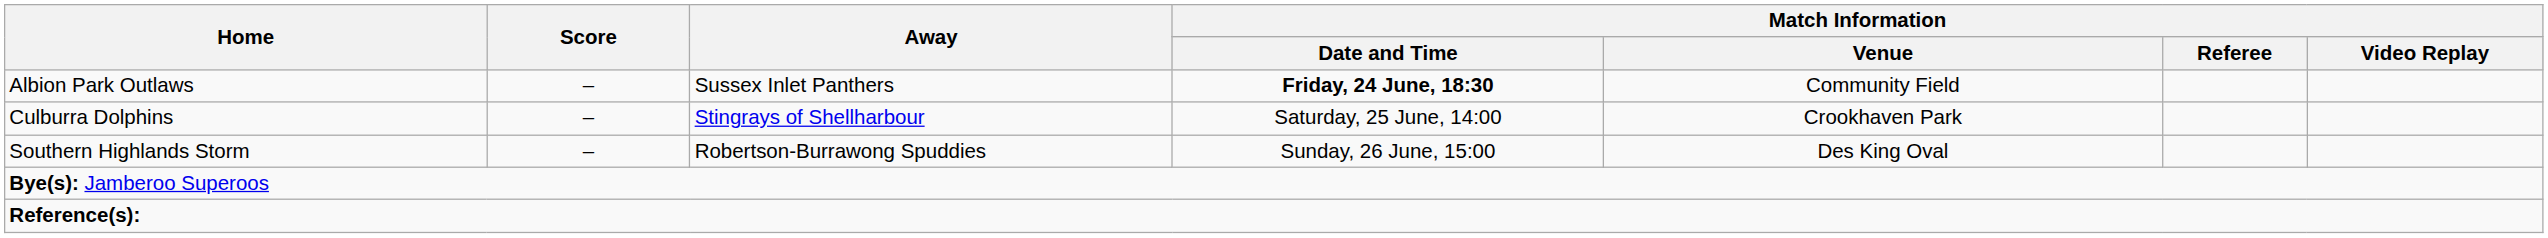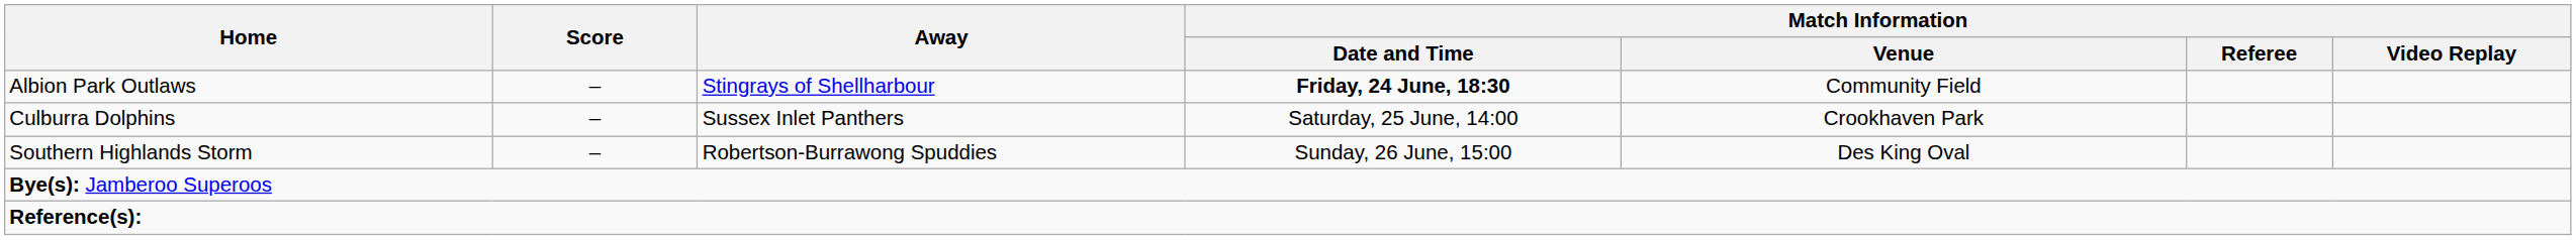 <table class="wikitable" width="100% text-align:center;">
 <tr>
 <th rowspan="2" width="19%">Home</th>
 <th rowspan="2" width="8%">Score</th>
 <th rowspan="2" width="19%">Away</th>
 <th colspan="4">Match Information</th>
 </tr>
 <tr bgcolor="#CCCCCC">
 <th width="17%">Date and Time</th>
 <th width="22%">Venue</th>
 <th>Referee</th>
 <th>Video Replay</th>
 </tr>
 <tr>
 <td> Albion Park Outlaws</td>
 <td style="text-align:center;">–</td>
-<td> Sussex Inlet Panthers</td>
+<td> <a href='#'>Stingrays of Shellharbour</a></td>
 <td style="text-align:center;"><strong>Friday, 24 June, 18:30</strong></td>
 <td style="text-align:center;">Community Field</td>
 <td style="text-align:center;"></td>
 <td style="text-align:center;"></td>
 </tr>
 <tr>
 <td> Culburra Dolphins</td>
 <td style="text-align:center;">–</td>
-<td> <a href='#'>Stingrays of Shellharbour</a></td>
+<td> Sussex Inlet Panthers</td>
 <td style="text-align:center;">Saturday, 25 June, 14:00</td>
 <td style="text-align:center;">Crookhaven Park</td>
 <td style="text-align:center;"></td>
 <td style="text-align:center;"></td>
 </tr>
 <tr>
 <td> Southern Highlands Storm</td>
 <td style="text-align:center;">–</td>
 <td> Robertson-Burrawong Spuddies</td>
 <td style="text-align:center;">Sunday, 26 June, 15:00</td>
 <td style="text-align:center;">Des King Oval</td>
 <td style="text-align:center;"></td>
 <td style="text-align:center;"></td>
 </tr>
 <tr>
 <td colspan="7"><strong>Bye(s):</strong>  <a href='#'>Jamberoo Superoos</a></td>
 </tr>
 <tr>
 <td colspan="7"><strong>Reference(s):</strong></td>
 </tr>
 </table>
